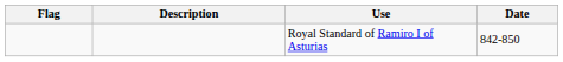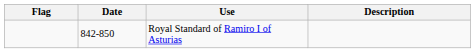 <table class="wikitable">
 <tr>
 <th width="110">Flag</th>
+<th width="100">Date</th>
+<th width="250">Use</th>
 <th width="250">Description</th>
-<th width="250">Use</th>
-<th width="100">Date</th>
 </tr>
 <tr>
 <td></td>
+<td>842-850</td>
+<td>Royal Standard of <a href='#'>Ramiro I of Asturias</a></td>
 <td></td>
-<td>Royal Standard of <a href='#'>Ramiro I of Asturias</a></td>
-<td>842-850</td>
 </tr>
 </table>
